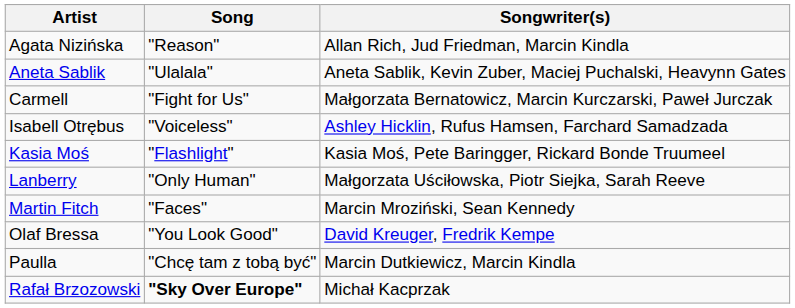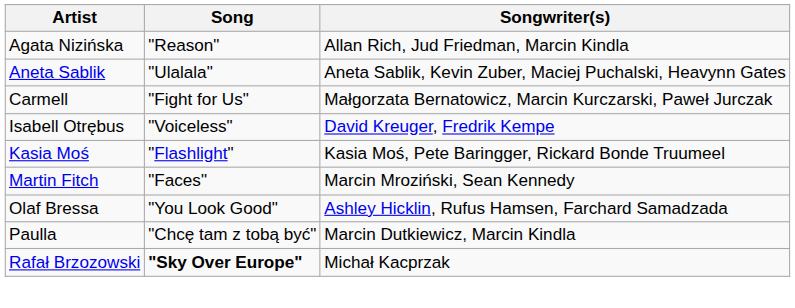 <table class="sortable wikitable" style="margin: 1em auto 1em auto">
 <tr>
 <th>Artist</th>
 <th>Song</th>
 <th>Songwriter(s)</th>
 </tr>
 <tr>
 <td>Agata Nizińska</td>
 <td>"Reason"</td>
 <td>Allan Rich, Jud Friedman, Marcin Kindla</td>
 </tr>
 <tr>
 <td><a href='#'>Aneta Sablik</a></td>
 <td>"Ulalala"</td>
 <td>Aneta Sablik, Kevin Zuber, Maciej Puchalski, Heavynn Gates</td>
 </tr>
 <tr>
 <td>Carmell</td>
 <td>"Fight for Us"</td>
 <td>Małgorzata Bernatowicz, Marcin Kurczarski, Paweł Jurczak</td>
 </tr>
 <tr>
 <td>Isabell Otrębus</td>
 <td>"Voiceless"</td>
-<td><a href='#'>Ashley Hicklin</a>, Rufus Hamsen, Farchard Samadzada</td>
+<td><a href='#'>David Kreuger</a>, <a href='#'>Fredrik Kempe</a></td>
 </tr>
 <tr>
 <td><a href='#'>Kasia Moś</a></td>
 <td>"<a href='#'>Flashlight</a>"</td>
 <td>Kasia Moś, Pete Baringger, Rickard Bonde Truumeel</td>
-</tr>
-<tr>
-<td><a href='#'>Lanberry</a></td>
-<td>"Only Human"</td>
-<td>Małgorzata Uściłowska, Piotr Siejka, Sarah Reeve</td>
 </tr>
 <tr>
 <td><a href='#'>Martin Fitch</a></td>
 <td>"Faces"</td>
 <td>Marcin Mroziński, Sean Kennedy</td>
 </tr>
 <tr>
 <td>Olaf Bressa</td>
 <td>"You Look Good"</td>
-<td><a href='#'>David Kreuger</a>, <a href='#'>Fredrik Kempe</a></td>
+<td><a href='#'>Ashley Hicklin</a>, Rufus Hamsen, Farchard Samadzada</td>
 </tr>
 <tr>
 <td>Paulla</td>
 <td>"Chcę tam z tobą być"</td>
 <td>Marcin Dutkiewicz, Marcin Kindla</td>
 </tr>
 <tr>
 <td><a href='#'>Rafał Brzozowski</a></td>
 <td><strong>"Sky Over Europe"</strong></td>
 <td>Michał Kacprzak</td>
 </tr>
 </table>
